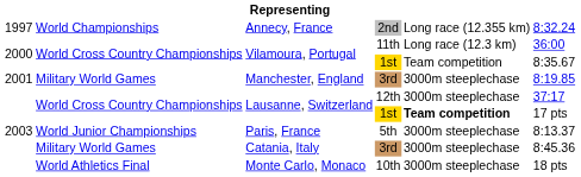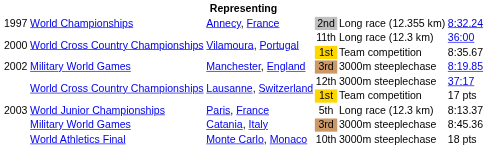 <table>
 <tr>
 <th colspan="6">Representing </th>
 </tr>
 <tr>
 <td>1997</td>
 <td><a href='#'>World Championships</a></td>
 <td><a href='#'>Annecy</a>, <a href='#'>France</a></td>
 <td bgcolor="silver" align="center">2nd</td>
 <td>Long race (12.355 km)</td>
 <td><a href='#'>8:32.24</a></td>
 </tr>
 <tr>
 <td rowspan=2>2000</td>
 <td rowspan=2><a href='#'>World Cross Country Championships</a></td>
 <td rowspan=2><a href='#'>Vilamoura</a>, <a href='#'>Portugal</a></td>
 <td align="center">11th</td>
 <td>Long race (12.3 km)</td>
 <td><a href='#'>36:00</a></td>
 </tr>
 <tr>
 <td bgcolor="gold" align="center">1st</td>
 <td>Team competition</td>
 <td>8:35.67</td>
 </tr>
 <tr>
-<td>2001</td>
+<td>2002</td>
 <td><a href='#'>Military World Games</a></td>
 <td><a href='#'>Manchester</a>, <a href='#'>England</a></td>
 <td bgcolor="cc9966" align="center">3rd</td>
 <td>3000m steeplechase</td>
 <td><a href='#'>8:19.85</a></td>
 </tr>
 <tr>
 <td rowspan=5>2003</td>
 <td rowspan=2><a href='#'>World Cross Country Championships</a></td>
 <td rowspan=2><a href='#'>Lausanne</a>, <a href='#'>Switzerland</a></td>
 <td align="center">12th</td>
 <td>3000m steeplechase</td>
 <td><a href='#'>37:17</a></td>
 </tr>
 <tr>
 <td bgcolor="gold" align="center">1st</td>
-<td><strong>Team competition</strong></td>
+<td>Team competition</td>
 <td>17 pts</td>
 </tr>
 <tr>
 <td><a href='#'>World Junior Championships</a></td>
 <td><a href='#'>Paris</a>, <a href='#'>France</a></td>
 <td align="center">5th</td>
-<td>3000m steeplechase</td>
+<td>Long race (12.3 km)</td>
 <td>8:13.37</td>
 </tr>
 <tr>
 <td><a href='#'>Military World Games</a></td>
 <td><a href='#'>Catania</a>, <a href='#'>Italy</a></td>
 <td bgcolor="cc9966" align="center">3rd</td>
 <td>3000m steeplechase</td>
 <td>8:45.36</td>
 </tr>
 <tr>
 <td><a href='#'>World Athletics Final</a></td>
 <td><a href='#'>Monte Carlo</a>, <a href='#'>Monaco</a></td>
 <td align="center">10th</td>
 <td>3000m steeplechase</td>
 <td>18 pts</td>
 </tr>
 </table>
